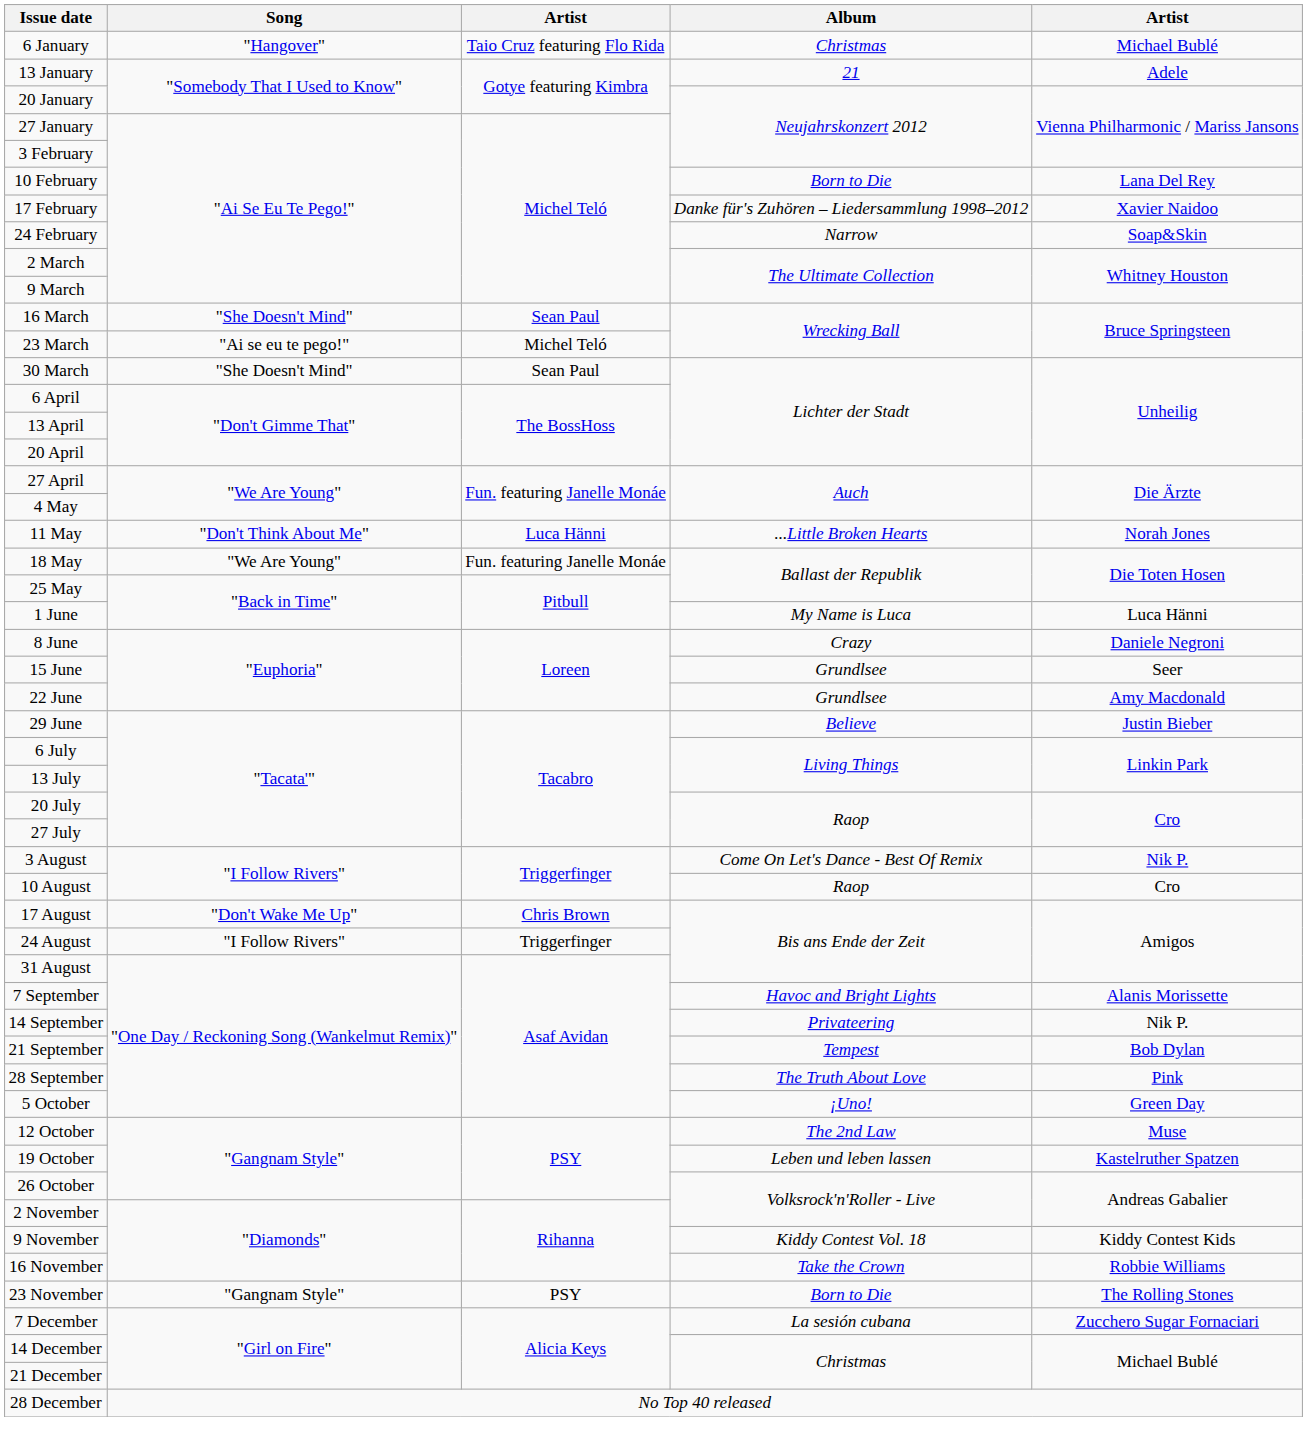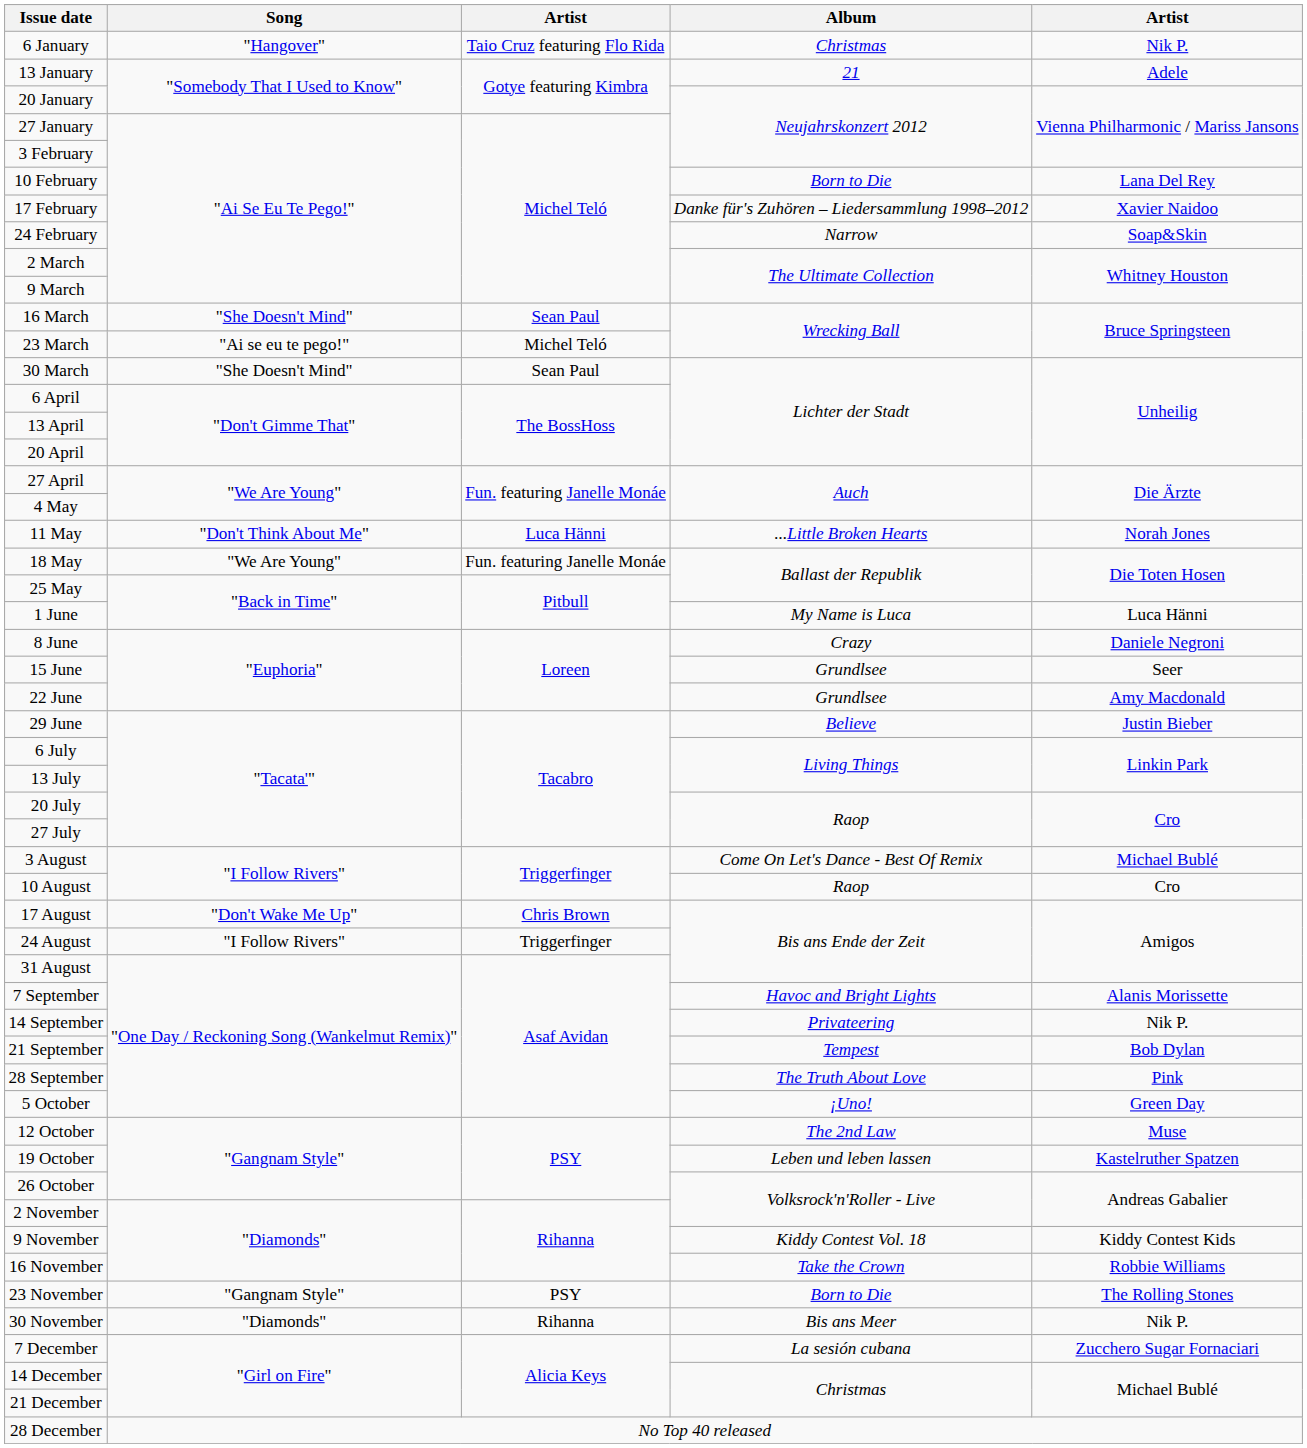 <table class="wikitable plainrowheaders" style="text-align:center">
 <tr>
 <th>Issue date</th>
 <th>Song</th>
 <th>Artist</th>
 <th>Album</th>
 <th>Artist</th>
 </tr>
 <tr>
 <td>6 January</td>
 <td>"<a href='#'>Hangover</a>"</td>
 <td><a href='#'>Taio Cruz</a> featuring <a href='#'>Flo Rida</a></td>
 <td><em><a href='#'>Christmas</a></em></td>
-<td><a href='#'>Michael Bublé</a></td>
+<td><a href='#'>Nik P.</a></td>
 </tr>
 <tr>
 <td>13 January</td>
 <td rowspan="2">"<a href='#'>Somebody That I Used to Know</a>"</td>
 <td rowspan="2"><a href='#'>Gotye</a> featuring <a href='#'>Kimbra</a></td>
 <td><em><a href='#'>21</a></em></td>
 <td><a href='#'>Adele</a></td>
 </tr>
 <tr>
 <td>20 January</td>
 <td rowspan="3"><em><a href='#'>Neujahrskonzert</a> 2012</em></td>
 <td rowspan="3"><a href='#'>Vienna Philharmonic</a> / <a href='#'>Mariss Jansons</a></td>
 </tr>
 <tr>
 <td>27 January</td>
 <td rowspan="7">"<a href='#'>Ai Se Eu Te Pego!</a>"</td>
 <td rowspan="7"><a href='#'>Michel Teló</a></td>
 </tr>
 <tr>
 <td>3 February</td>
 </tr>
 <tr>
 <td>10 February</td>
 <td><em><a href='#'>Born to Die</a></em></td>
 <td><a href='#'>Lana Del Rey</a></td>
 </tr>
 <tr>
 <td>17 February</td>
 <td><em>Danke für's Zuhören – Liedersammlung 1998–2012</em></td>
 <td><a href='#'>Xavier Naidoo</a></td>
 </tr>
 <tr>
 <td>24 February</td>
 <td><em>Narrow</em></td>
 <td><a href='#'>Soap&Skin</a></td>
 </tr>
 <tr>
 <td>2 March</td>
 <td rowspan="2"><em><a href='#'>The Ultimate Collection</a></em></td>
 <td rowspan="2"><a href='#'>Whitney Houston</a></td>
 </tr>
 <tr>
 <td>9 March</td>
 </tr>
 <tr>
 <td>16 March</td>
 <td>"<a href='#'>She Doesn't Mind</a>"</td>
 <td><a href='#'>Sean Paul</a></td>
 <td rowspan="2"><em><a href='#'>Wrecking Ball</a></em></td>
 <td rowspan="2"><a href='#'>Bruce Springsteen</a></td>
 </tr>
 <tr>
 <td>23 March</td>
 <td>"Ai se eu te pego!"</td>
 <td>Michel Teló</td>
 </tr>
 <tr>
 <td>30 March</td>
 <td>"She Doesn't Mind"</td>
 <td>Sean Paul</td>
 <td rowspan="4"><em>Lichter der Stadt</em></td>
 <td rowspan="4"><a href='#'>Unheilig</a></td>
 </tr>
 <tr>
 <td>6 April</td>
 <td rowspan="3">"<a href='#'>Don't Gimme That</a>"</td>
 <td rowspan="3"><a href='#'>The BossHoss</a></td>
 </tr>
 <tr>
 <td>13 April</td>
 </tr>
 <tr>
 <td>20 April</td>
 </tr>
 <tr>
 <td>27 April</td>
 <td rowspan="2">"<a href='#'>We Are Young</a>"</td>
 <td rowspan="2"><a href='#'>Fun.</a> featuring <a href='#'>Janelle Monáe</a></td>
 <td rowspan="2"><em><a href='#'>Auch</a></em></td>
 <td rowspan="2"><a href='#'>Die Ärzte</a></td>
 </tr>
 <tr>
 <td>4 May</td>
 </tr>
 <tr>
 <td>11 May</td>
 <td>"<a href='#'>Don't Think About Me</a>"</td>
 <td><a href='#'>Luca Hänni</a></td>
 <td><em>...<a href='#'>Little Broken Hearts</a></em></td>
 <td><a href='#'>Norah Jones</a></td>
 </tr>
 <tr>
 <td>18 May</td>
 <td>"We Are Young"</td>
 <td>Fun. featuring Janelle Monáe</td>
 <td rowspan="2"><em>Ballast der Republik</em></td>
 <td rowspan="2"><a href='#'>Die Toten Hosen</a></td>
 </tr>
 <tr>
 <td>25 May</td>
 <td rowspan= "2">"<a href='#'>Back in Time</a>"</td>
 <td rowspan="2"><a href='#'>Pitbull</a></td>
 </tr>
 <tr>
 <td>1 June</td>
 <td><em>My Name is Luca</em></td>
 <td>Luca Hänni</td>
 </tr>
 <tr>
 <td>8 June</td>
 <td rowspan="3">"<a href='#'>Euphoria</a>"</td>
 <td rowspan="3"><a href='#'>Loreen</a></td>
 <td><em>Crazy</em></td>
 <td><a href='#'>Daniele Negroni</a></td>
 </tr>
 <tr>
 <td>15 June</td>
 <td><em>Grundlsee</em></td>
 <td>Seer</td>
 </tr>
 <tr>
 <td>22 June</td>
 <td><em>Grundlsee</em></td>
 <td><a href='#'>Amy Macdonald</a></td>
 </tr>
 <tr>
 <td>29 June</td>
 <td rowspan= "5">"<a href='#'>Tacata'</a>"</td>
 <td rowspan= "5"><a href='#'>Tacabro</a></td>
 <td><em><a href='#'>Believe</a></em></td>
 <td><a href='#'>Justin Bieber</a></td>
 </tr>
 <tr>
 <td>6 July</td>
 <td rowspan= "2"><em><a href='#'>Living Things</a></em></td>
 <td rowspan= "2"><a href='#'>Linkin Park</a></td>
 </tr>
 <tr>
 <td>13 July</td>
 </tr>
 <tr>
 <td>20 July</td>
 <td rowspan= "2"><em>Raop</em></td>
 <td rowspan= "2"><a href='#'>Cro</a></td>
 </tr>
 <tr>
 <td>27 July</td>
 </tr>
 <tr>
 <td>3 August</td>
 <td rowspan= "2">"<a href='#'>I Follow Rivers</a>"</td>
 <td rowspan= "2"><a href='#'>Triggerfinger</a></td>
 <td><em>Come On Let's Dance - Best Of Remix</em></td>
-<td><a href='#'>Nik P.</a></td>
+<td><a href='#'>Michael Bublé</a></td>
 </tr>
 <tr>
 <td>10 August</td>
 <td><em>Raop</em></td>
 <td>Cro</td>
 </tr>
 <tr>
 <td>17 August</td>
 <td>"<a href='#'>Don't Wake Me Up</a>"</td>
 <td><a href='#'>Chris Brown</a></td>
 <td rowspan= "3"><em>Bis ans Ende der Zeit</em></td>
 <td rowspan= "3">Amigos</td>
 </tr>
 <tr>
 <td>24 August</td>
 <td>"I Follow Rivers"</td>
 <td>Triggerfinger</td>
 </tr>
 <tr>
 <td>31 August</td>
 <td rowspan= "6">"<a href='#'>One Day / Reckoning Song (Wankelmut Remix)</a>"</td>
 <td rowspan= "6"><a href='#'>Asaf Avidan</a></td>
 </tr>
 <tr>
 <td>7 September</td>
 <td><em><a href='#'>Havoc and Bright Lights</a></em></td>
 <td><a href='#'>Alanis Morissette</a></td>
 </tr>
 <tr>
 <td>14 September</td>
 <td><em><a href='#'>Privateering</a></em></td>
 <td>Nik P.</td>
 </tr>
 <tr>
 <td>21 September</td>
 <td><em><a href='#'>Tempest</a></em></td>
 <td><a href='#'>Bob Dylan</a></td>
 </tr>
 <tr>
 <td>28 September</td>
 <td><em><a href='#'>The Truth About Love</a></em></td>
 <td><a href='#'>Pink</a></td>
 </tr>
 <tr>
 <td>5 October</td>
 <td><em><a href='#'>¡Uno!</a></em></td>
 <td><a href='#'>Green Day</a></td>
 </tr>
 <tr>
 <td>12 October</td>
 <td rowspan= "3">"<a href='#'>Gangnam Style</a>"</td>
 <td rowspan= "3"><a href='#'>PSY</a></td>
 <td><em><a href='#'>The 2nd Law</a></em></td>
 <td><a href='#'>Muse</a></td>
 </tr>
 <tr>
 <td>19 October</td>
 <td><em>Leben und leben lassen</em></td>
 <td><a href='#'>Kastelruther Spatzen</a></td>
 </tr>
 <tr>
 <td>26 October</td>
 <td rowspan= "2"><em>Volksrock'n'Roller - Live</em></td>
 <td rowspan= "2">Andreas Gabalier</td>
 </tr>
 <tr>
 <td>2 November</td>
 <td rowspan= "3">"<a href='#'>Diamonds</a>"</td>
 <td rowspan="3"><a href='#'>Rihanna</a></td>
 </tr>
 <tr>
 <td>9 November</td>
 <td><em>Kiddy Contest Vol. 18</em></td>
 <td>Kiddy Contest Kids</td>
 </tr>
 <tr>
 <td>16 November</td>
 <td><em><a href='#'>Take the Crown</a></em></td>
 <td><a href='#'>Robbie Williams</a></td>
 </tr>
 <tr>
 <td>23 November</td>
 <td rowspan= "1">"Gangnam Style"</td>
 <td rowspan= "1">PSY</td>
 <td><em><a href='#'>Born to Die</a></em></td>
 <td><a href='#'>The Rolling Stones</a></td>
 </tr>
 <tr>
+<td>30 November</td>
+<td rowspan= "1">"Diamonds"</td>
+<td rowspan="1">Rihanna</td>
+<td><em>Bis ans Meer</em></td>
+<td>Nik P.</td>
+</tr>
+<tr>
 <td>7 December</td>
 <td rowspan= "3">"<a href='#'>Girl on Fire</a>"</td>
 <td rowspan="3"><a href='#'>Alicia Keys</a></td>
 <td><em>La sesión cubana</em></td>
 <td><a href='#'>Zucchero Sugar Fornaciari</a></td>
 </tr>
 <tr>
 <td>14 December</td>
 <td rowspan="2"><em>Christmas</em></td>
 <td rowspan="2">Michael Bublé</td>
 </tr>
 <tr>
 <td>21 December</td>
 </tr>
 <tr>
 <td scope="row">28 December</td>
 <td align="center" colspan="4"><em>No Top 40 released</em></td>
 </tr>
 </table>
